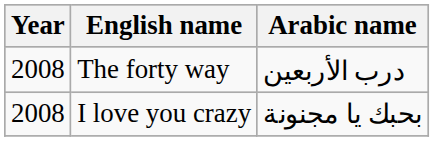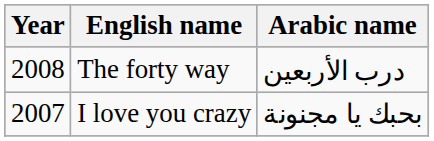 <table class="wikitable">
 <tr>
 <th>Year</th>
 <th>English name</th>
 <th>Arabic name</th>
 </tr>
 <tr>
 <td>2008</td>
 <td>The forty way</td>
 <td>درب الأربعين</td>
 </tr>
 <tr>
-<td>2008</td>
+<td>2007</td>
 <td>I love you crazy</td>
 <td>بحبك يا مجنونة</td>
 </tr>
 </table>
